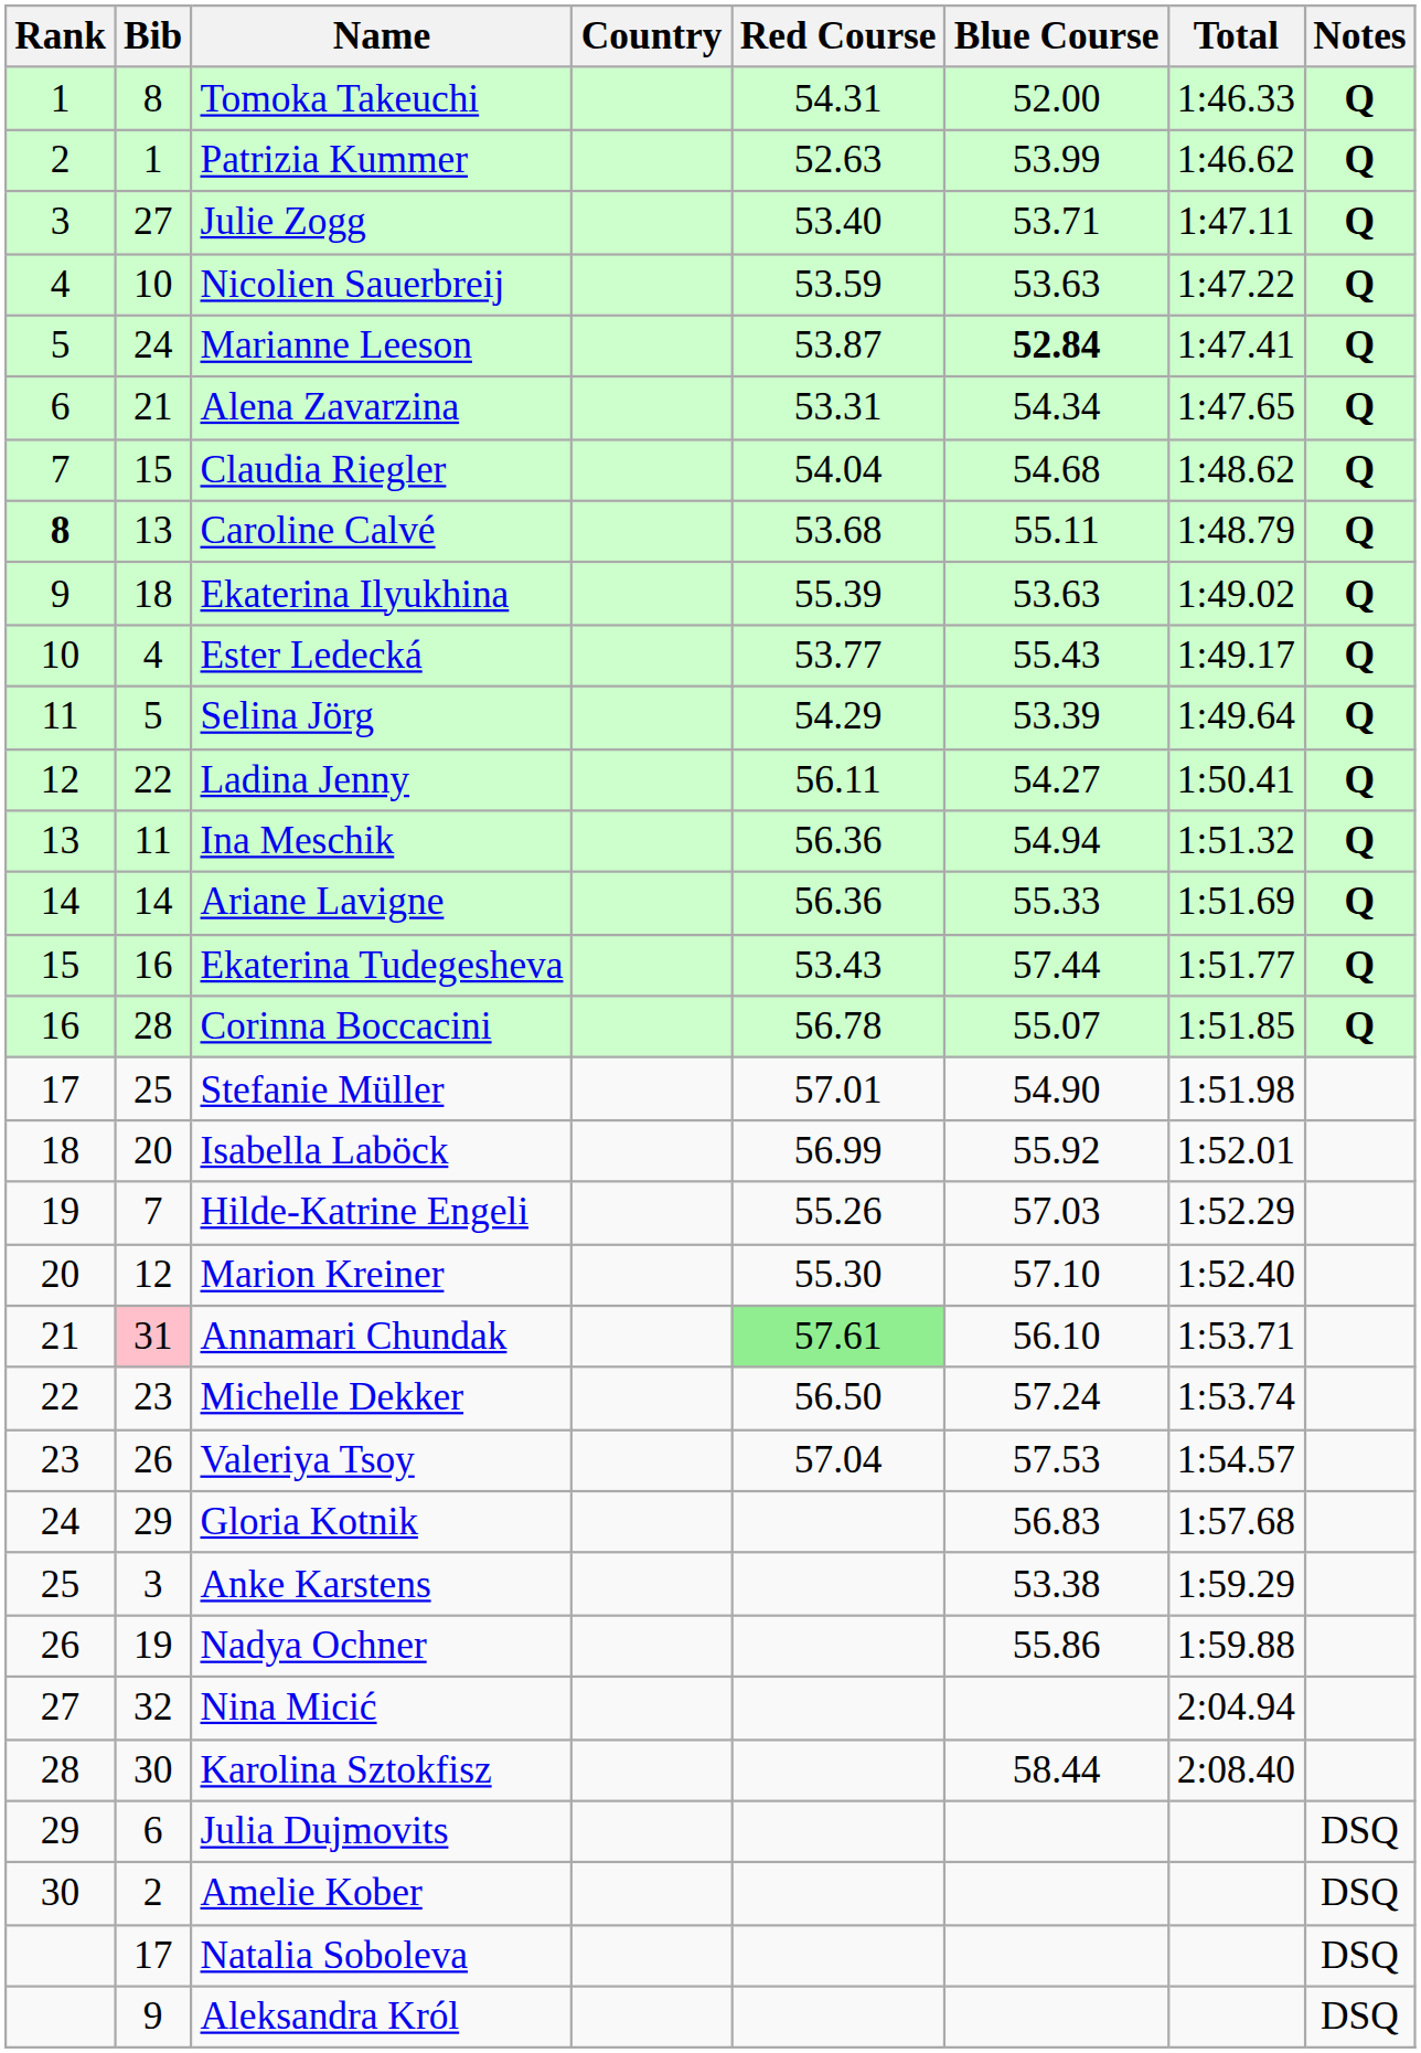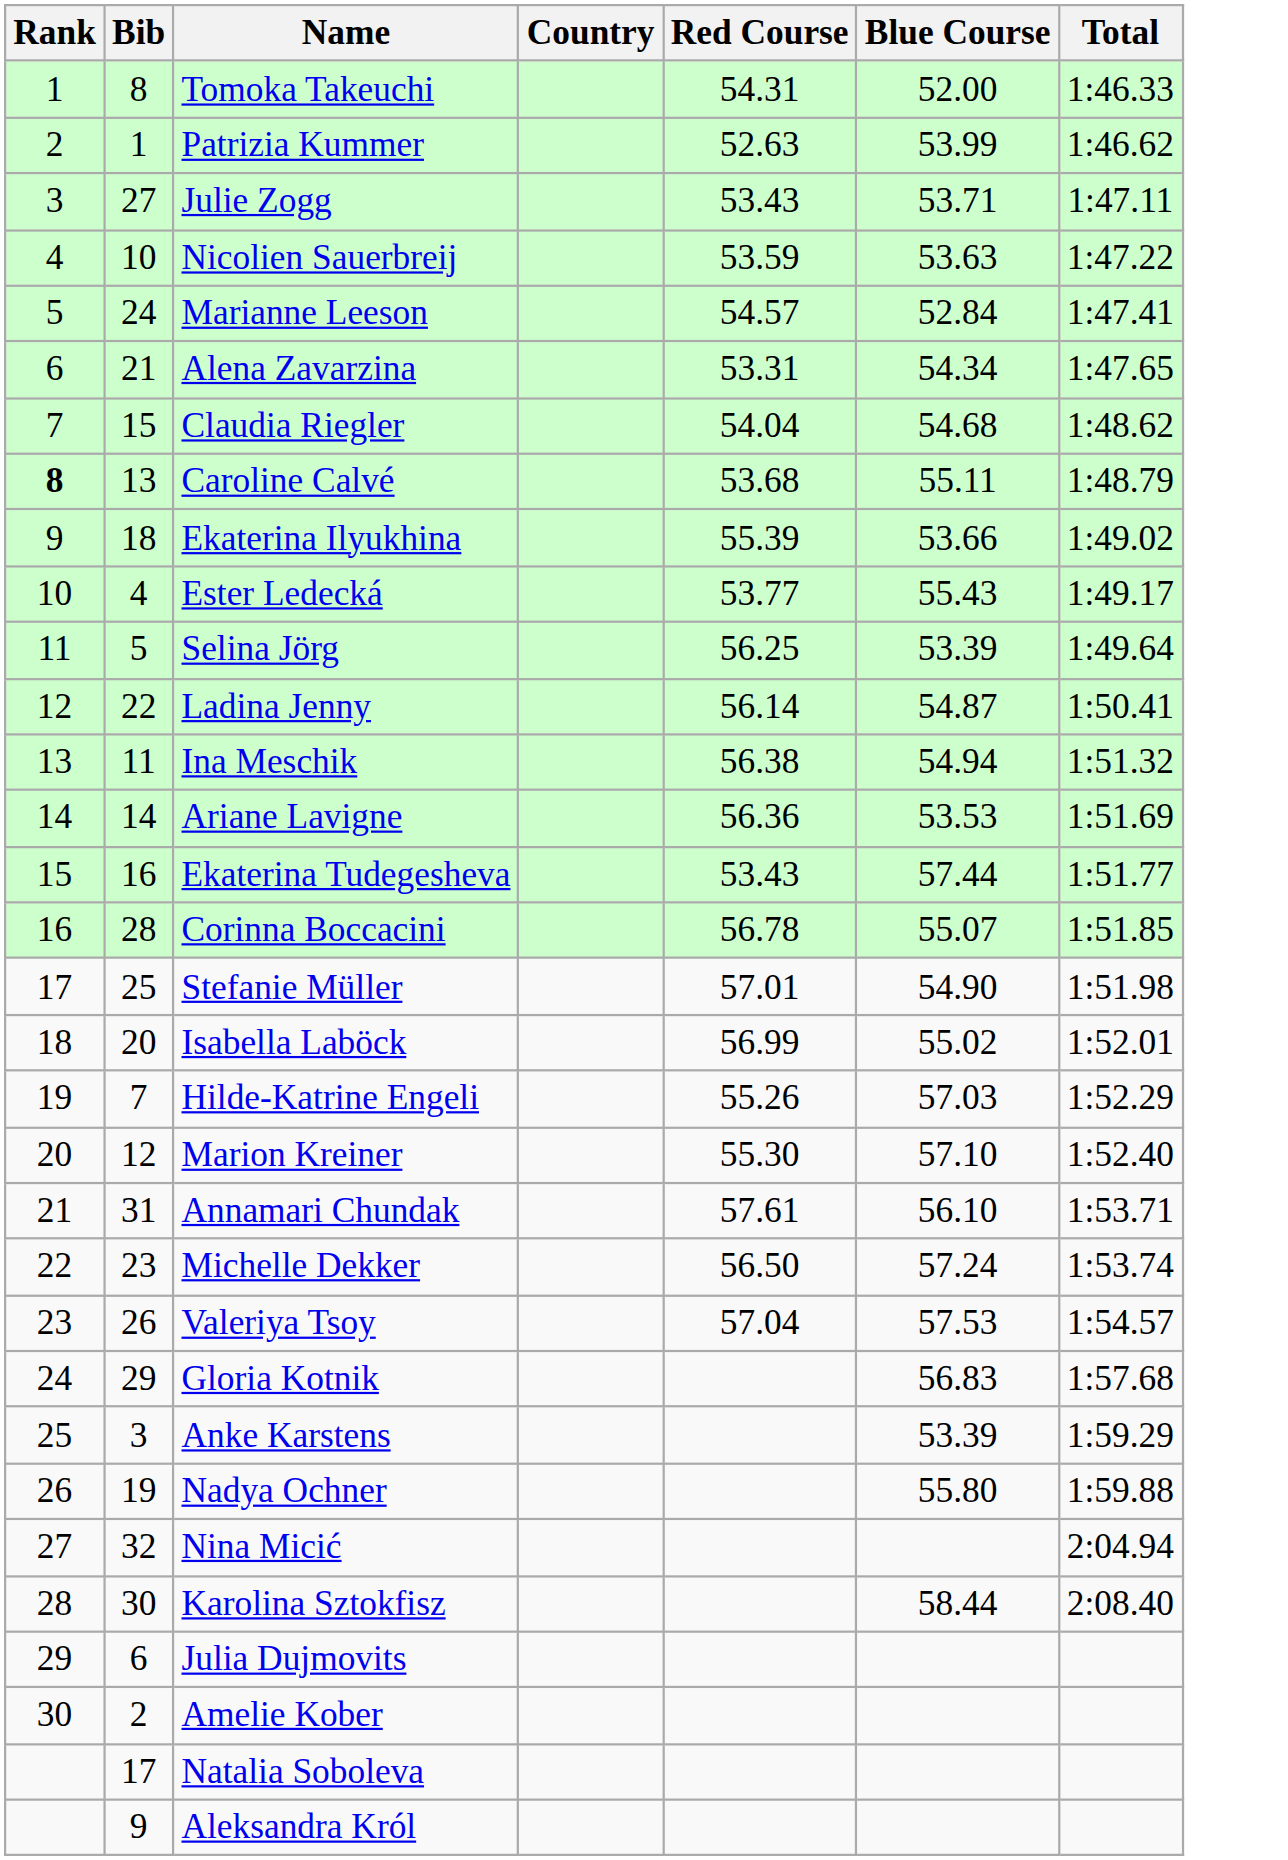 <table class="wikitable sortable" style="text-align:center">
 <tr>
 <th>Rank</th>
 <th>Bib</th>
 <th>Name</th>
 <th>Country</th>
 <th>Red Course</th>
 <th>Blue Course</th>
 <th>Total</th>
-<th>Notes</th>
 </tr>
 <tr bgcolor="ccffcc">
 <td>1</td>
 <td>8</td>
 <td align=left><a href='#'>Tomoka Takeuchi</a></td>
 <td align=left></td>
 <td>54.31</td>
 <td>52.00</td>
 <td>1:46.33</td>
-<td><strong>Q</strong></td>
 </tr>
 <tr bgcolor="ccffcc">
 <td>2</td>
 <td>1</td>
 <td align=left><a href='#'>Patrizia Kummer</a></td>
 <td align=left></td>
 <td>52.63</td>
 <td>53.99</td>
 <td>1:46.62</td>
-<td><strong>Q</strong></td>
 </tr>
 <tr bgcolor="ccffcc">
 <td>3</td>
 <td>27</td>
 <td align=left><a href='#'>Julie Zogg</a></td>
 <td align=left></td>
-<td>53.40</td>
+<td>53.43</td>
 <td>53.71</td>
 <td>1:47.11</td>
-<td><strong>Q</strong></td>
 </tr>
 <tr bgcolor="ccffcc">
 <td>4</td>
 <td>10</td>
 <td align=left><a href='#'>Nicolien Sauerbreij</a></td>
 <td align=left></td>
 <td>53.59</td>
 <td>53.63</td>
 <td>1:47.22</td>
-<td><strong>Q</strong></td>
 </tr>
 <tr bgcolor="ccffcc">
 <td>5</td>
 <td>24</td>
 <td align=left><a href='#'>Marianne Leeson</a></td>
 <td align=left></td>
-<td>53.87</td>
-<td><strong>52.84</strong></td>
+<td>54.57</td>
+<td>52.84</td>
 <td>1:47.41</td>
-<td><strong>Q</strong></td>
 </tr>
 <tr bgcolor="ccffcc">
 <td>6</td>
 <td>21</td>
 <td align=left><a href='#'>Alena Zavarzina</a></td>
 <td align=left></td>
 <td>53.31</td>
 <td>54.34</td>
 <td>1:47.65</td>
-<td><strong>Q</strong></td>
 </tr>
 <tr bgcolor="ccffcc">
 <td>7</td>
 <td>15</td>
 <td align=left><a href='#'>Claudia Riegler</a></td>
 <td align=left></td>
 <td>54.04</td>
 <td>54.68</td>
 <td>1:48.62</td>
-<td><strong>Q</strong></td>
 </tr>
 <tr bgcolor="ccffcc">
 <td><strong>8</strong></td>
 <td>13</td>
 <td align=left><a href='#'>Caroline Calvé</a></td>
 <td align=left></td>
 <td>53.68</td>
 <td>55.11</td>
 <td>1:48.79</td>
-<td><strong>Q</strong></td>
 </tr>
 <tr bgcolor="ccffcc">
 <td>9</td>
 <td>18</td>
 <td align=left><a href='#'>Ekaterina Ilyukhina</a></td>
 <td align=left></td>
 <td>55.39</td>
-<td>53.63</td>
+<td>53.66</td>
 <td>1:49.02</td>
-<td><strong>Q</strong></td>
 </tr>
 <tr bgcolor="ccffcc">
 <td>10</td>
 <td>4</td>
 <td align=left><a href='#'>Ester Ledecká</a></td>
 <td align=left></td>
 <td>53.77</td>
 <td>55.43</td>
 <td>1:49.17</td>
-<td><strong>Q</strong></td>
 </tr>
 <tr bgcolor="ccffcc">
 <td>11</td>
 <td>5</td>
 <td align=left><a href='#'>Selina Jörg</a></td>
 <td align=left></td>
-<td>54.29</td>
+<td>56.25</td>
 <td>53.39</td>
 <td>1:49.64</td>
-<td><strong>Q</strong></td>
 </tr>
 <tr bgcolor="ccffcc">
 <td>12</td>
 <td>22</td>
 <td align=left><a href='#'>Ladina Jenny</a></td>
 <td align=left></td>
-<td>56.11</td>
-<td>54.27</td>
+<td>56.14</td>
+<td>54.87</td>
 <td>1:50.41</td>
-<td><strong>Q</strong></td>
 </tr>
 <tr bgcolor="ccffcc">
 <td>13</td>
 <td>11</td>
 <td align=left><a href='#'>Ina Meschik</a></td>
 <td align=left></td>
-<td>56.36</td>
+<td>56.38</td>
 <td>54.94</td>
 <td>1:51.32</td>
-<td><strong>Q</strong></td>
 </tr>
 <tr bgcolor="ccffcc">
 <td>14</td>
 <td>14</td>
 <td align=left><a href='#'>Ariane Lavigne</a></td>
 <td align=left></td>
 <td>56.36</td>
-<td>55.33</td>
+<td>53.53</td>
 <td>1:51.69</td>
-<td><strong>Q</strong></td>
 </tr>
 <tr bgcolor="ccffcc">
 <td>15</td>
 <td>16</td>
 <td align=left><a href='#'>Ekaterina Tudegesheva</a></td>
 <td align=left></td>
 <td>53.43</td>
 <td>57.44</td>
 <td>1:51.77</td>
-<td><strong>Q</strong></td>
 </tr>
 <tr bgcolor="ccffcc">
 <td>16</td>
 <td>28</td>
 <td align=left><a href='#'>Corinna Boccacini</a></td>
 <td align=left></td>
 <td>56.78</td>
 <td>55.07</td>
 <td>1:51.85</td>
-<td><strong>Q</strong></td>
 </tr>
 <tr>
 <td>17</td>
 <td>25</td>
 <td align=left><a href='#'>Stefanie Müller</a></td>
 <td align=left></td>
 <td>57.01</td>
 <td>54.90</td>
 <td>1:51.98</td>
-<td></td>
 </tr>
 <tr>
 <td>18</td>
 <td>20</td>
 <td align=left><a href='#'>Isabella Laböck</a></td>
 <td align=left></td>
 <td>56.99</td>
-<td>55.92</td>
+<td>55.02</td>
 <td>1:52.01</td>
-<td></td>
 </tr>
 <tr>
 <td>19</td>
 <td>7</td>
 <td align=left><a href='#'>Hilde-Katrine Engeli</a></td>
 <td align=left></td>
 <td>55.26</td>
 <td>57.03</td>
 <td>1:52.29</td>
-<td></td>
 </tr>
 <tr>
 <td>20</td>
 <td>12</td>
 <td align=left><a href='#'>Marion Kreiner</a></td>
 <td align=left></td>
 <td>55.30</td>
 <td>57.10</td>
 <td>1:52.40</td>
-<td></td>
 </tr>
 <tr>
 <td>21</td>
-<td style="background: pink;">31</td>
+<td>31</td>
 <td align=left><a href='#'>Annamari Chundak</a></td>
 <td align=left></td>
-<td style="background: lightgreen;">57.61</td>
+<td>57.61</td>
 <td>56.10</td>
 <td>1:53.71</td>
-<td></td>
 </tr>
 <tr>
 <td>22</td>
 <td>23</td>
 <td align=left><a href='#'>Michelle Dekker</a></td>
 <td align=left></td>
 <td>56.50</td>
 <td>57.24</td>
 <td>1:53.74</td>
-<td></td>
 </tr>
 <tr>
 <td>23</td>
 <td>26</td>
 <td align=left><a href='#'>Valeriya Tsoy</a></td>
 <td align=left></td>
 <td>57.04</td>
 <td>57.53</td>
 <td>1:54.57</td>
-<td></td>
 </tr>
 <tr>
 <td>24</td>
 <td>29</td>
 <td align=left><a href='#'>Gloria Kotnik</a></td>
 <td align=left></td>
 <td></td>
 <td>56.83</td>
 <td>1:57.68</td>
-<td></td>
 </tr>
 <tr>
 <td>25</td>
 <td>3</td>
 <td align=left><a href='#'>Anke Karstens</a></td>
 <td align=left></td>
 <td></td>
-<td>53.38</td>
+<td>53.39</td>
 <td>1:59.29</td>
-<td></td>
 </tr>
 <tr>
 <td>26</td>
 <td>19</td>
 <td align=left><a href='#'>Nadya Ochner</a></td>
 <td align=left></td>
 <td></td>
-<td>55.86</td>
+<td>55.80</td>
 <td>1:59.88</td>
-<td></td>
 </tr>
 <tr>
 <td>27</td>
 <td>32</td>
 <td align=left><a href='#'>Nina Micić</a></td>
 <td align=left></td>
 <td></td>
 <td></td>
 <td>2:04.94</td>
-<td></td>
 </tr>
 <tr>
 <td>28</td>
 <td>30</td>
 <td align=left><a href='#'>Karolina Sztokfisz</a></td>
 <td align=left></td>
 <td></td>
 <td>58.44</td>
 <td>2:08.40</td>
-<td></td>
 </tr>
 <tr>
 <td>29</td>
 <td>6</td>
 <td align=left><a href='#'>Julia Dujmovits</a></td>
 <td align=left></td>
 <td></td>
 <td></td>
 <td></td>
-<td>DSQ</td>
 </tr>
 <tr>
 <td>30</td>
 <td>2</td>
 <td align=left><a href='#'>Amelie Kober</a></td>
 <td align=left></td>
 <td></td>
 <td></td>
 <td></td>
-<td>DSQ</td>
 </tr>
 <tr>
 <td></td>
 <td>17</td>
 <td align=left><a href='#'>Natalia Soboleva</a></td>
 <td align=left></td>
 <td></td>
 <td></td>
 <td></td>
-<td>DSQ</td>
 </tr>
 <tr>
 <td></td>
 <td>9</td>
 <td align=left><a href='#'>Aleksandra Król</a></td>
 <td align=left></td>
 <td></td>
 <td></td>
 <td></td>
-<td>DSQ</td>
 </tr>
 </table>
